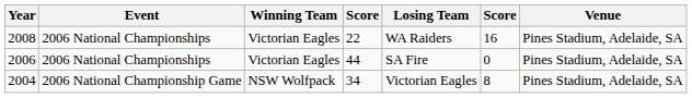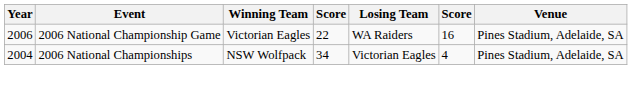 <table class="wikitable">
 <tr>
 <th>Year</th>
 <th>Event</th>
 <th>Winning Team</th>
 <th>Score</th>
 <th>Losing Team</th>
 <th>Score</th>
 <th>Venue</th>
 </tr>
 <tr>
-<td>2008</td>
-<td>2006 National Championships</td>
+<td>2006</td>
+<td>2006 National Championship Game</td>
 <td>Victorian Eagles</td>
 <td>22</td>
 <td>WA Raiders</td>
 <td>16</td>
 <td>Pines Stadium, Adelaide, SA</td>
 </tr>
 <tr>
-<td>2006</td>
+<td>2004</td>
 <td>2006 National Championships</td>
-<td>Victorian Eagles</td>
-<td>44</td>
-<td>SA Fire</td>
-<td>0</td>
-<td>Pines Stadium, Adelaide, SA</td>
-</tr>
-<tr>
-<td>2004</td>
-<td>2006 National Championship Game</td>
 <td>NSW Wolfpack</td>
 <td>34</td>
 <td>Victorian Eagles</td>
-<td>8</td>
+<td>4</td>
 <td>Pines Stadium, Adelaide, SA</td>
 </tr>
 </table>
